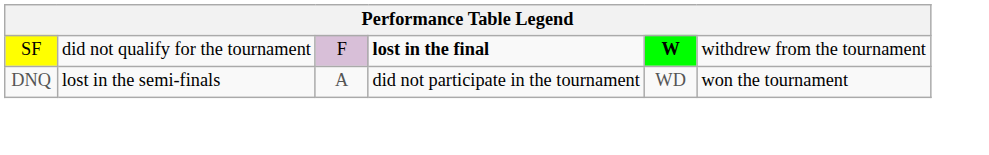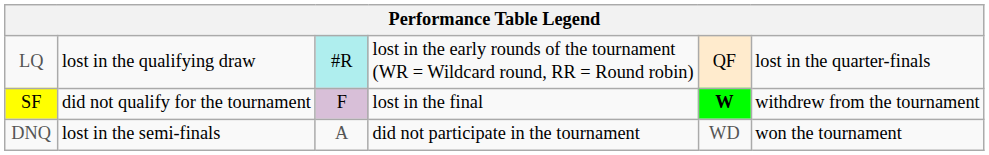 <table class="wikitable" style="font-size:78%;">
 <tr>
 <th colspan="6">Performance Table Legend</th>
 </tr>
 <tr>
+<td style="color:#555; text-align:center; width:30px;">LQ</td>
+<td>lost in the qualifying draw</td>
+<td style="text-align:center; background:#afeeee;">#R</td>
+<td>lost in the early rounds of the tournament<br>(WR = Wildcard round, RR = Round robin)</td>
+<td style="text-align:center; background:#ffebcd;">QF</td>
+<td>lost in the quarter-finals</td>
+</tr>
+<tr>
 <td style="text-align:center; background:yellow;">SF</td>
 <td>did not qualify for the tournament</td>
 <td style="text-align:center; background:thistle;">F</td>
-<td><strong>lost in the final</strong></td>
+<td>lost in the final</td>
 <td style="text-align:center; background:#0f0;"><strong>W</strong></td>
 <td>withdrew from the tournament</td>
 </tr>
 <tr>
 <td style="color:#555; text-align:center; width:30px;">DNQ</td>
 <td>lost in the semi-finals</td>
 <td style="color:#555; text-align:center; width:30px;">A</td>
 <td>did not participate in the tournament</td>
 <td style="color:#555; text-align:center; width:30px;">WD</td>
 <td>won the tournament</td>
 </tr>
 </table>
